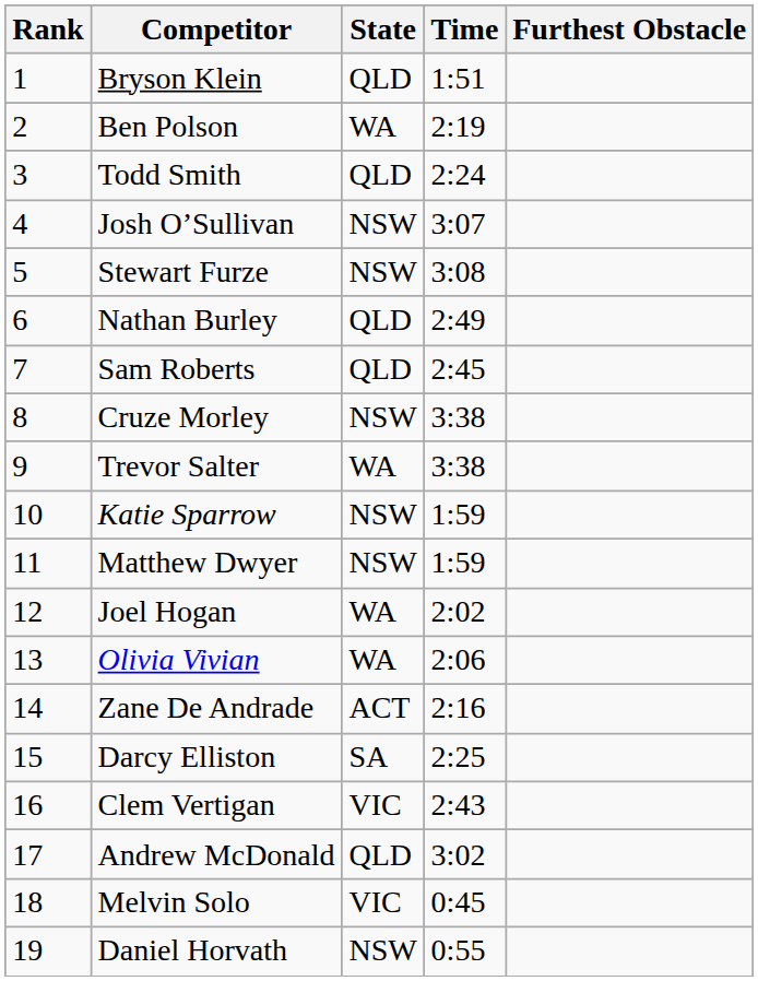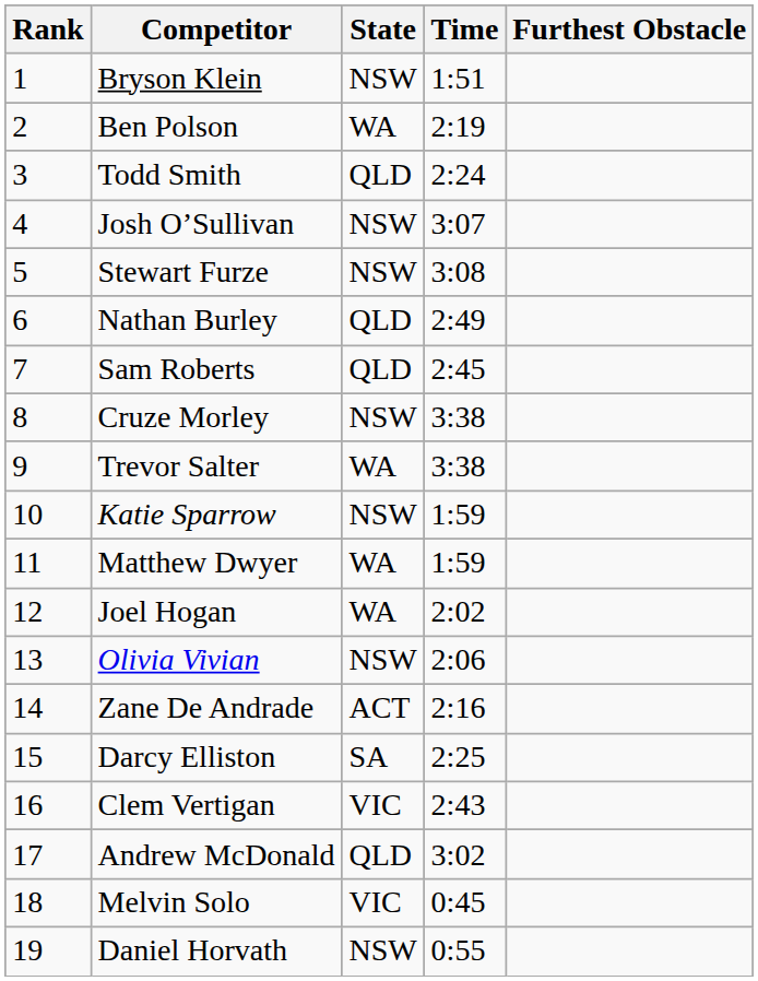 <table class="wikitable sortable mw-collapsible">
 <tr>
 <th>Rank</th>
 <th>Competitor</th>
 <th>State</th>
 <th>Time</th>
 <th>Furthest Obstacle</th>
 </tr>
 <tr>
 <td>1</td>
 <td><u>Bryson Klein</u></td>
-<td>QLD</td>
+<td>NSW</td>
 <td>1:51</td>
 <td></td>
 </tr>
 <tr>
 <td>2</td>
 <td>Ben Polson</td>
 <td>WA</td>
 <td>2:19</td>
 <td></td>
 </tr>
 <tr>
 <td>3</td>
 <td>Todd Smith</td>
 <td>QLD</td>
 <td>2:24</td>
 <td></td>
 </tr>
 <tr>
 <td>4</td>
 <td>Josh O’Sullivan</td>
 <td>NSW</td>
 <td>3:07</td>
 <td></td>
 </tr>
 <tr>
 <td>5</td>
 <td>Stewart Furze</td>
 <td>NSW</td>
 <td>3:08</td>
 <td></td>
 </tr>
 <tr>
 <td>6</td>
 <td>Nathan Burley</td>
 <td>QLD</td>
 <td>2:49</td>
 <td></td>
 </tr>
 <tr>
 <td>7</td>
 <td>Sam Roberts</td>
 <td>QLD</td>
 <td>2:45</td>
 <td></td>
 </tr>
 <tr>
 <td>8</td>
 <td>Cruze Morley</td>
 <td>NSW</td>
 <td>3:38</td>
 <td></td>
 </tr>
 <tr>
 <td>9</td>
 <td>Trevor Salter</td>
 <td>WA</td>
 <td>3:38</td>
 <td></td>
 </tr>
 <tr>
 <td>10</td>
 <td><em>Katie Sparrow</em></td>
 <td>NSW</td>
 <td>1:59</td>
 <td></td>
 </tr>
 <tr>
 <td>11</td>
 <td>Matthew Dwyer</td>
-<td>NSW</td>
+<td>WA</td>
 <td>1:59</td>
 <td></td>
 </tr>
 <tr>
 <td>12</td>
 <td>Joel Hogan</td>
 <td>WA</td>
 <td>2:02</td>
 <td></td>
 </tr>
 <tr>
 <td>13</td>
 <td><em><a href='#'>Olivia Vivian</a></em></td>
-<td>WA</td>
+<td>NSW</td>
 <td>2:06</td>
 <td></td>
 </tr>
 <tr>
 <td>14</td>
 <td>Zane De Andrade</td>
 <td>ACT</td>
 <td>2:16</td>
 <td></td>
 </tr>
 <tr>
 <td>15</td>
 <td>Darcy Elliston</td>
 <td>SA</td>
 <td>2:25</td>
 <td></td>
 </tr>
 <tr>
 <td>16</td>
 <td>Clem Vertigan</td>
 <td>VIC</td>
 <td>2:43</td>
 <td></td>
 </tr>
 <tr>
 <td>17</td>
 <td>Andrew McDonald</td>
 <td>QLD</td>
 <td>3:02</td>
 <td></td>
 </tr>
 <tr>
 <td>18</td>
 <td>Melvin Solo</td>
 <td>VIC</td>
 <td>0:45</td>
 <td></td>
 </tr>
 <tr>
 <td>19</td>
 <td>Daniel Horvath</td>
 <td>NSW</td>
 <td>0:55</td>
 <td></td>
 </tr>
 </table>
